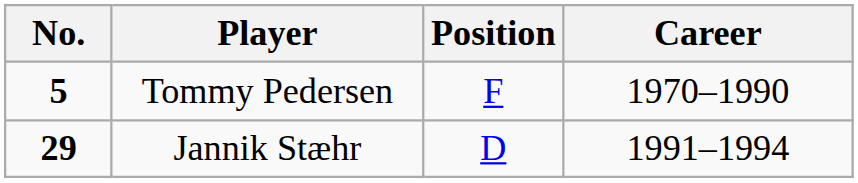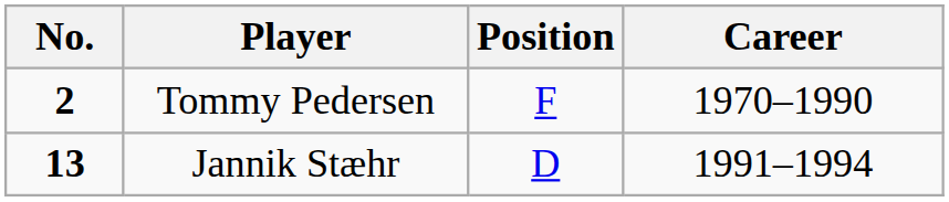 <table class="wikitable sortable" style="text-align:center">
 <tr>
 <th width=40px>No.</th>
 <th width=130px>Player</th>
 <th width=40px>Position</th>
 <th width=120px>Career</th>
 </tr>
 <tr>
-<td><strong>5</strong></td>
+<td><strong>2</strong></td>
 <td>Tommy Pedersen</td>
 <td><a href='#'>F</a></td>
 <td>1970–1990</td>
 </tr>
 <tr>
-<td><strong>29</strong></td>
+<td><strong>13</strong></td>
 <td>Jannik Stæhr</td>
 <td><a href='#'>D</a></td>
 <td>1991–1994</td>
 </tr>
 </table>
